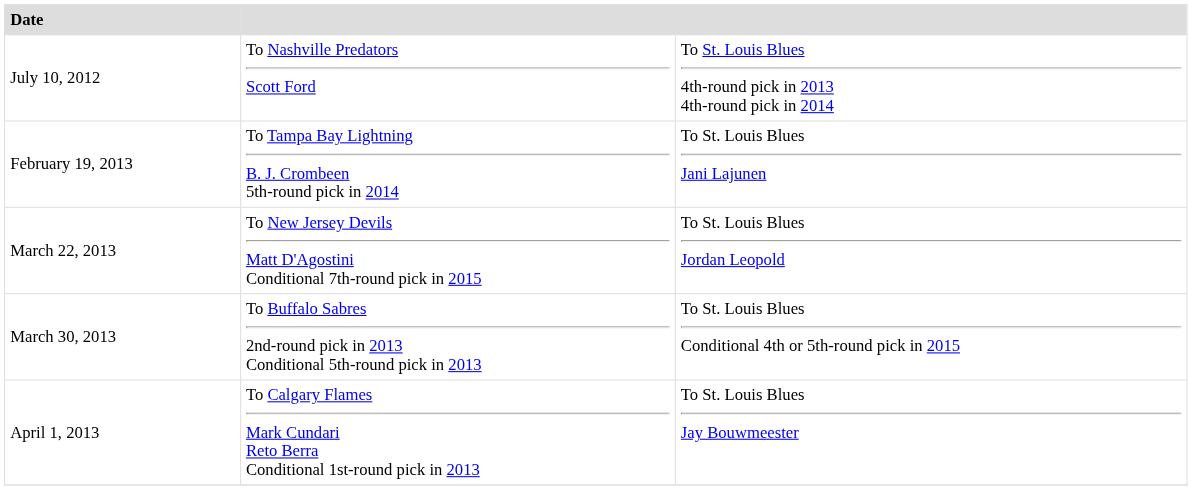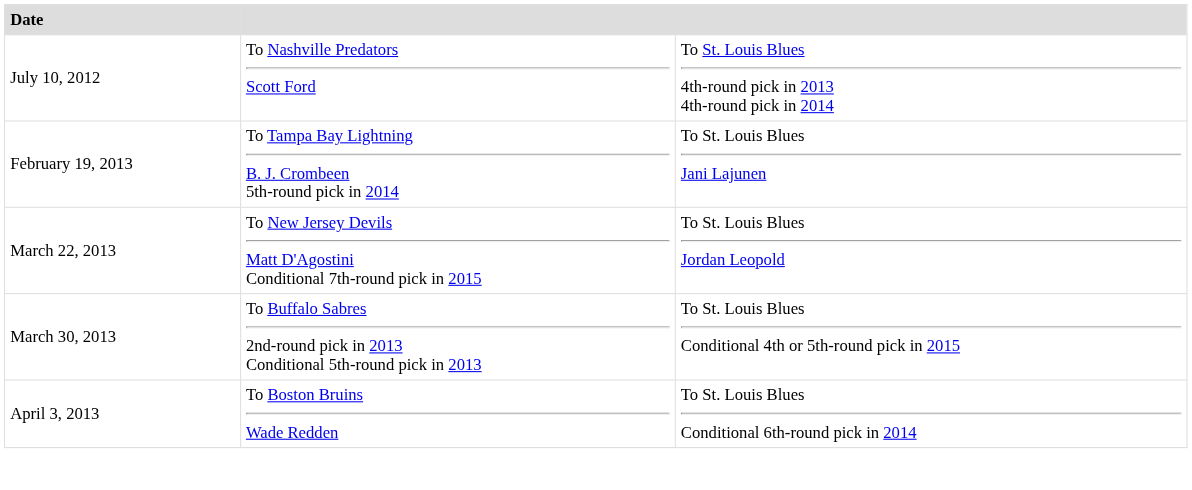 <table border=1 style="border-collapse:collapse" bordercolor="#DFDFDF" cellpadding="5" width=90%>
 <tr bgcolor="#dddddd">
 <td><strong>Date</strong></td>
 <th colspan="2"></th>
 </tr>
 <tr>
 <td>July 10, 2012</td>
 <td valign="top">To <a href='#'>Nashville Predators</a> <hr><a href='#'>Scott Ford</a></td>
 <td valign="top">To <a href='#'>St. Louis Blues</a><hr>4th-round pick in <a href='#'>2013</a><br>4th-round pick in <a href='#'>2014</a></td>
 </tr>
 <tr>
 <td>February 19, 2013</td>
 <td valign="top">To <a href='#'>Tampa Bay Lightning</a><hr><a href='#'>B. J. Crombeen</a> <br>5th-round pick in <a href='#'>2014</a></td>
 <td valign="top">To St. Louis Blues <hr><a href='#'>Jani Lajunen</a></td>
 </tr>
 <tr>
 <td>March 22, 2013</td>
 <td valign="top">To <a href='#'>New Jersey Devils</a> <hr><a href='#'>Matt D'Agostini</a><br>Conditional 7th-round pick in <a href='#'>2015</a></td>
 <td valign="top">To St. Louis Blues <hr><a href='#'>Jordan Leopold</a></td>
 </tr>
 <tr>
 <td>March 30, 2013</td>
 <td valign="top">To <a href='#'>Buffalo Sabres</a> <hr>2nd-round pick in <a href='#'>2013</a><br>Conditional 5th-round pick in <a href='#'>2013</a></td>
 <td valign="top">To St. Louis Blues <hr>Conditional 4th or 5th-round pick in <a href='#'>2015</a></td>
 </tr>
 <tr>
-<td>April 1, 2013</td>
-<td valign="top">To <a href='#'>Calgary Flames</a> <hr><a href='#'>Mark Cundari</a><br><a href='#'>Reto Berra</a><br>Conditional 1st-round pick in <a href='#'>2013</a></td>
-<td valign="top">To St. Louis Blues <hr><a href='#'>Jay Bouwmeester</a></td>
+<td>April 3, 2013</td>
+<td valign="top">To <a href='#'>Boston Bruins</a> <hr><a href='#'>Wade Redden</a></td>
+<td valign="top">To St. Louis Blues <hr> Conditional 6th-round pick in <a href='#'>2014</a></td>
 </tr>
 <tr>
 </tr>
 </table>
